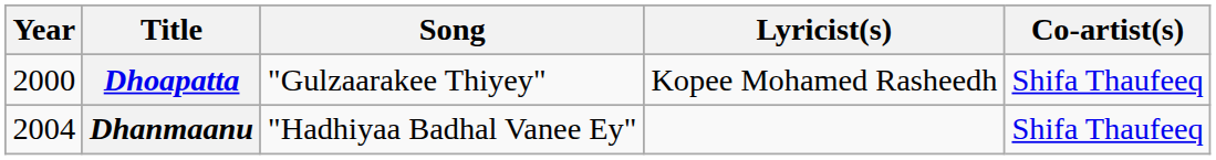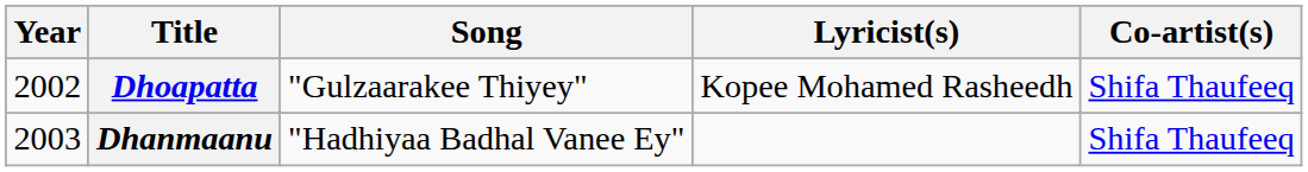 <table class="wikitable plainrowheaders">
 <tr>
 <th scope="col">Year</th>
 <th scope="col">Title</th>
 <th scope="col">Song</th>
 <th scope="col">Lyricist(s)</th>
 <th scope="col">Co-artist(s)</th>
 </tr>
 <tr>
-<td>2000</td>
+<td>2002</td>
 <th scope="row"><em><a href='#'>Dhoapatta</a></em></th>
 <td>"Gulzaarakee Thiyey"</td>
 <td>Kopee Mohamed Rasheedh</td>
 <td><a href='#'>Shifa Thaufeeq</a></td>
 </tr>
 <tr>
-<td>2004</td>
+<td>2003</td>
 <th scope="row"><em>Dhanmaanu</em></th>
 <td>"Hadhiyaa Badhal Vanee Ey"</td>
 <td></td>
 <td><a href='#'>Shifa Thaufeeq</a></td>
 </tr>
 </table>
